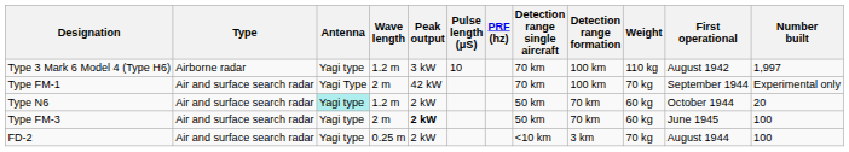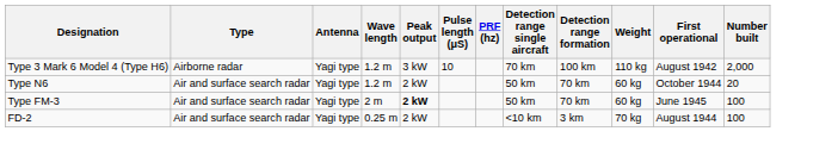 <table class=wikitable style="font-size: 90%;">
 <tr>
 <th>Designation</th>
 <th>Type</th>
 <th>Antenna</th>
 <th>Wave <br> length</th>
 <th>Peak <br> output</th>
 <th>Pulse <br> length <br> (μS)</th>
 <th><a href='#'>PRF</a> <br> (hz)</th>
 <th>Detection <br> range <br> single <br> aircraft</th>
 <th>Detection <br> range <br> formation</th>
 <th>Weight</th>
 <th>First <br> operational</th>
 <th>Number <br> built</th>
 </tr>
 <tr>
 <td>Type 3 Mark 6 Model 4 (Type H6)</td>
 <td>Airborne radar</td>
 <td>Yagi type</td>
 <td>1.2 m</td>
 <td>3 kW</td>
 <td>10</td>
 <td></td>
 <td>70 km</td>
 <td>100 km</td>
 <td>110 kg</td>
 <td>August 1942</td>
-<td>1,997</td>
-</tr>
-<tr>
-<td>Type FM-1</td>
-<td>Air and surface search radar</td>
-<td>Yagi Type</td>
-<td>2 m</td>
-<td>42 kW</td>
-<td></td>
-<td></td>
-<td>70 km</td>
-<td>100 km</td>
-<td>70 kg</td>
-<td>September 1944</td>
-<td>Experimental only</td>
+<td>2,000</td>
 </tr>
 <tr>
 <td>Type N6</td>
 <td>Air and surface search radar</td>
-<td style="background: paleturquoise;">Yagi type</td>
+<td>Yagi type</td>
 <td>1.2 m</td>
 <td>2 kW</td>
 <td></td>
 <td></td>
 <td>50 km</td>
 <td>70 km</td>
 <td>60 kg</td>
 <td>October 1944</td>
 <td>20</td>
 </tr>
 <tr>
 <td>Type FM-3</td>
 <td>Air and surface search radar</td>
 <td>Yagi type</td>
 <td>2 m</td>
 <td><strong>2 kW</strong></td>
 <td></td>
 <td></td>
 <td>50 km</td>
 <td>70 km</td>
 <td>60 kg</td>
 <td>June 1945</td>
 <td>100</td>
 </tr>
 <tr>
 <td>FD-2</td>
 <td>Air and surface search radar</td>
 <td>Yagi type</td>
 <td>0.25 m</td>
 <td>2 kW</td>
 <td></td>
 <td></td>
 <td><10 km</td>
 <td>3 km</td>
 <td>70 kg</td>
 <td>August 1944 </td>
 <td>100</td>
 </tr>
 </table>
